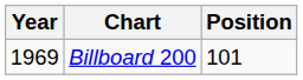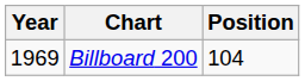 <table class="wikitable">
 <tr>
 <th>Year</th>
 <th>Chart</th>
 <th>Position</th>
 </tr>
 <tr>
 <td>1969</td>
 <td><a href='#'><em>Billboard</em> 200</a></td>
-<td>101</td>
+<td>104</td>
 </tr>
 </table>
